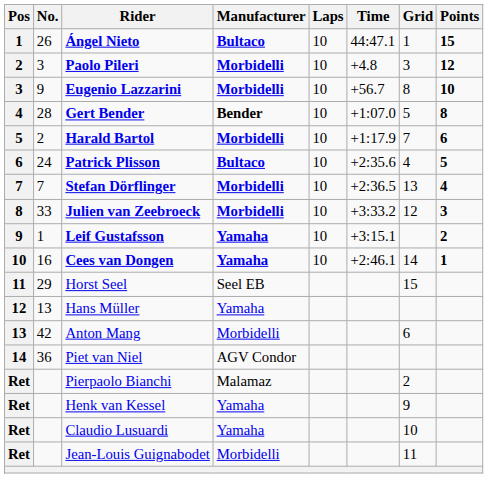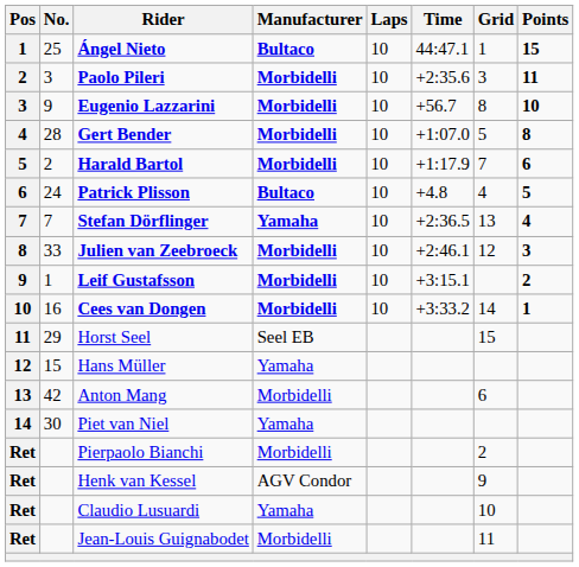 <table class="wikitable" style="font-size: 95%;">
 <tr>
 <th>Pos</th>
 <th>No.</th>
 <th>Rider</th>
 <th>Manufacturer</th>
 <th>Laps</th>
 <th>Time</th>
 <th>Grid</th>
 <th>Points</th>
 </tr>
 <tr>
 <th>1</th>
-<td>26</td>
+<td>25</td>
 <td> <strong><a href='#'>Ángel Nieto</a></strong></td>
 <td><strong><a href='#'>Bultaco</a></strong></td>
 <td>10</td>
 <td>44:47.1</td>
 <td>1</td>
 <td><strong>15</strong></td>
 </tr>
 <tr>
 <th>2</th>
 <td>3</td>
 <td> <strong><a href='#'>Paolo Pileri</a></strong></td>
 <td><strong><a href='#'>Morbidelli</a></strong></td>
 <td>10</td>
-<td>+4.8</td>
+<td>+2:35.6</td>
 <td>3</td>
-<td><strong>12</strong></td>
+<td><strong>11</strong></td>
 </tr>
 <tr>
 <th>3</th>
 <td>9</td>
 <td> <strong><a href='#'>Eugenio Lazzarini</a></strong></td>
 <td><strong><a href='#'>Morbidelli</a></strong></td>
 <td>10</td>
 <td>+56.7</td>
 <td>8</td>
 <td><strong>10</strong></td>
 </tr>
 <tr>
 <th>4</th>
 <td>28</td>
 <td> <strong><a href='#'>Gert Bender</a></strong></td>
-<td><strong>Bender</strong></td>
+<td><strong><a href='#'>Morbidelli</a></strong></td>
 <td>10</td>
 <td>+1:07.0</td>
 <td>5</td>
 <td><strong>8</strong></td>
 </tr>
 <tr>
 <th>5</th>
 <td>2</td>
 <td> <strong><a href='#'>Harald Bartol</a></strong></td>
 <td><strong><a href='#'>Morbidelli</a></strong></td>
 <td>10</td>
 <td>+1:17.9</td>
 <td>7</td>
 <td><strong>6</strong></td>
 </tr>
 <tr>
 <th>6</th>
 <td>24</td>
 <td> <strong><a href='#'>Patrick Plisson</a></strong></td>
 <td><strong><a href='#'>Bultaco</a></strong></td>
 <td>10</td>
-<td>+2:35.6</td>
+<td>+4.8</td>
 <td>4</td>
 <td><strong>5</strong></td>
 </tr>
 <tr>
 <th>7</th>
 <td>7</td>
 <td> <strong><a href='#'>Stefan Dörflinger</a></strong></td>
-<td><strong><a href='#'>Morbidelli</a></strong></td>
+<td><strong><a href='#'>Yamaha</a></strong></td>
 <td>10</td>
 <td>+2:36.5</td>
 <td>13</td>
 <td><strong>4</strong></td>
 </tr>
 <tr>
 <th>8</th>
 <td>33</td>
 <td> <strong><a href='#'>Julien van Zeebroeck</a></strong></td>
 <td><strong><a href='#'>Morbidelli</a></strong></td>
 <td>10</td>
-<td>+3:33.2</td>
+<td>+2:46.1</td>
 <td>12</td>
 <td><strong>3</strong></td>
 </tr>
 <tr>
 <th>9</th>
 <td>1</td>
 <td> <strong><a href='#'>Leif Gustafsson</a></strong></td>
-<td><strong><a href='#'>Yamaha</a></strong></td>
+<td><strong><a href='#'>Morbidelli</a></strong></td>
 <td>10</td>
 <td>+3:15.1</td>
 <td></td>
 <td><strong>2</strong></td>
 </tr>
 <tr>
 <th>10</th>
 <td>16</td>
 <td> <strong><a href='#'>Cees van Dongen</a></strong></td>
-<td><strong><a href='#'>Yamaha</a></strong></td>
+<td><strong><a href='#'>Morbidelli</a></strong></td>
 <td>10</td>
-<td>+2:46.1</td>
+<td>+3:33.2</td>
 <td>14</td>
 <td><strong>1</strong></td>
 </tr>
 <tr>
 <th>11</th>
 <td>29</td>
 <td> <a href='#'>Horst Seel</a></td>
 <td>Seel EB</td>
 <td></td>
 <td></td>
 <td>15</td>
 <td></td>
 </tr>
 <tr>
 <th>12</th>
-<td>13</td>
+<td>15</td>
 <td> <a href='#'>Hans Müller</a></td>
 <td><a href='#'>Yamaha</a></td>
 <td></td>
 <td></td>
 <td></td>
 <td></td>
 </tr>
 <tr>
 <th>13</th>
 <td>42</td>
 <td> <a href='#'>Anton Mang</a></td>
 <td><a href='#'>Morbidelli</a></td>
 <td></td>
 <td></td>
 <td>6</td>
 <td></td>
 </tr>
 <tr>
 <th>14</th>
-<td>36</td>
+<td>30</td>
 <td> <a href='#'>Piet van Niel</a></td>
-<td>AGV Condor</td>
+<td><a href='#'>Yamaha</a></td>
 <td></td>
 <td></td>
 <td></td>
 <td></td>
 </tr>
 <tr>
 <th>Ret</th>
 <td></td>
 <td> <a href='#'>Pierpaolo Bianchi</a></td>
-<td>Malamaz</td>
+<td><a href='#'>Morbidelli</a></td>
 <td></td>
 <td></td>
 <td>2</td>
 <td></td>
 </tr>
 <tr>
 <th>Ret</th>
 <td></td>
 <td> <a href='#'>Henk van Kessel</a></td>
-<td><a href='#'>Yamaha</a></td>
+<td>AGV Condor</td>
 <td></td>
 <td></td>
 <td>9</td>
 <td></td>
 </tr>
 <tr>
 <th>Ret</th>
 <td></td>
 <td> <a href='#'>Claudio Lusuardi</a></td>
 <td><a href='#'>Yamaha</a></td>
 <td></td>
 <td></td>
 <td>10</td>
 <td></td>
 </tr>
 <tr>
 <th>Ret</th>
 <td></td>
 <td> <a href='#'>Jean-Louis Guignabodet</a></td>
 <td><a href='#'>Morbidelli</a></td>
 <td></td>
 <td></td>
 <td>11</td>
 <td></td>
 </tr>
 <tr>
 <th colspan=8></th>
 </tr>
 </table>
